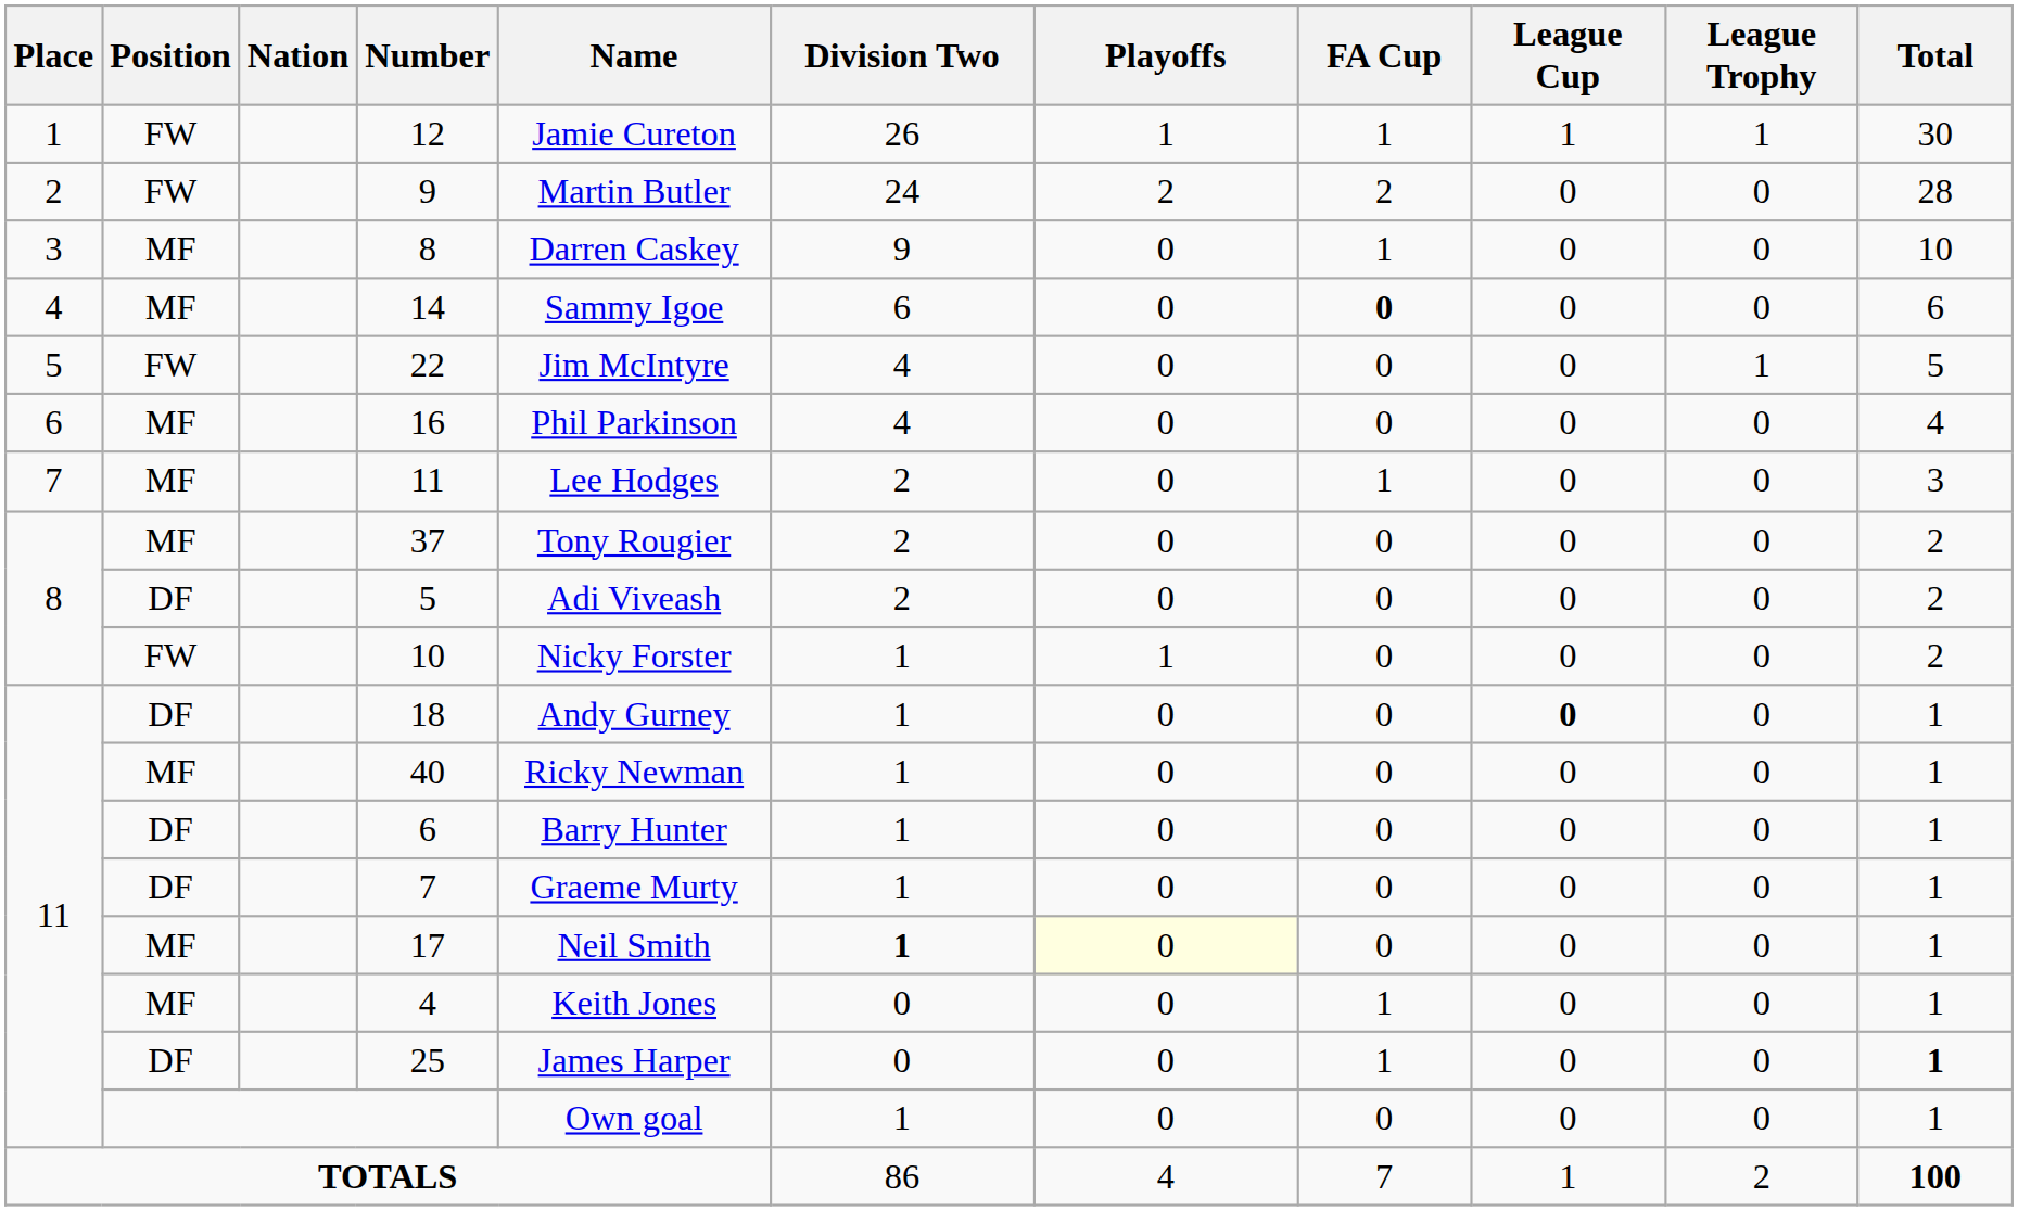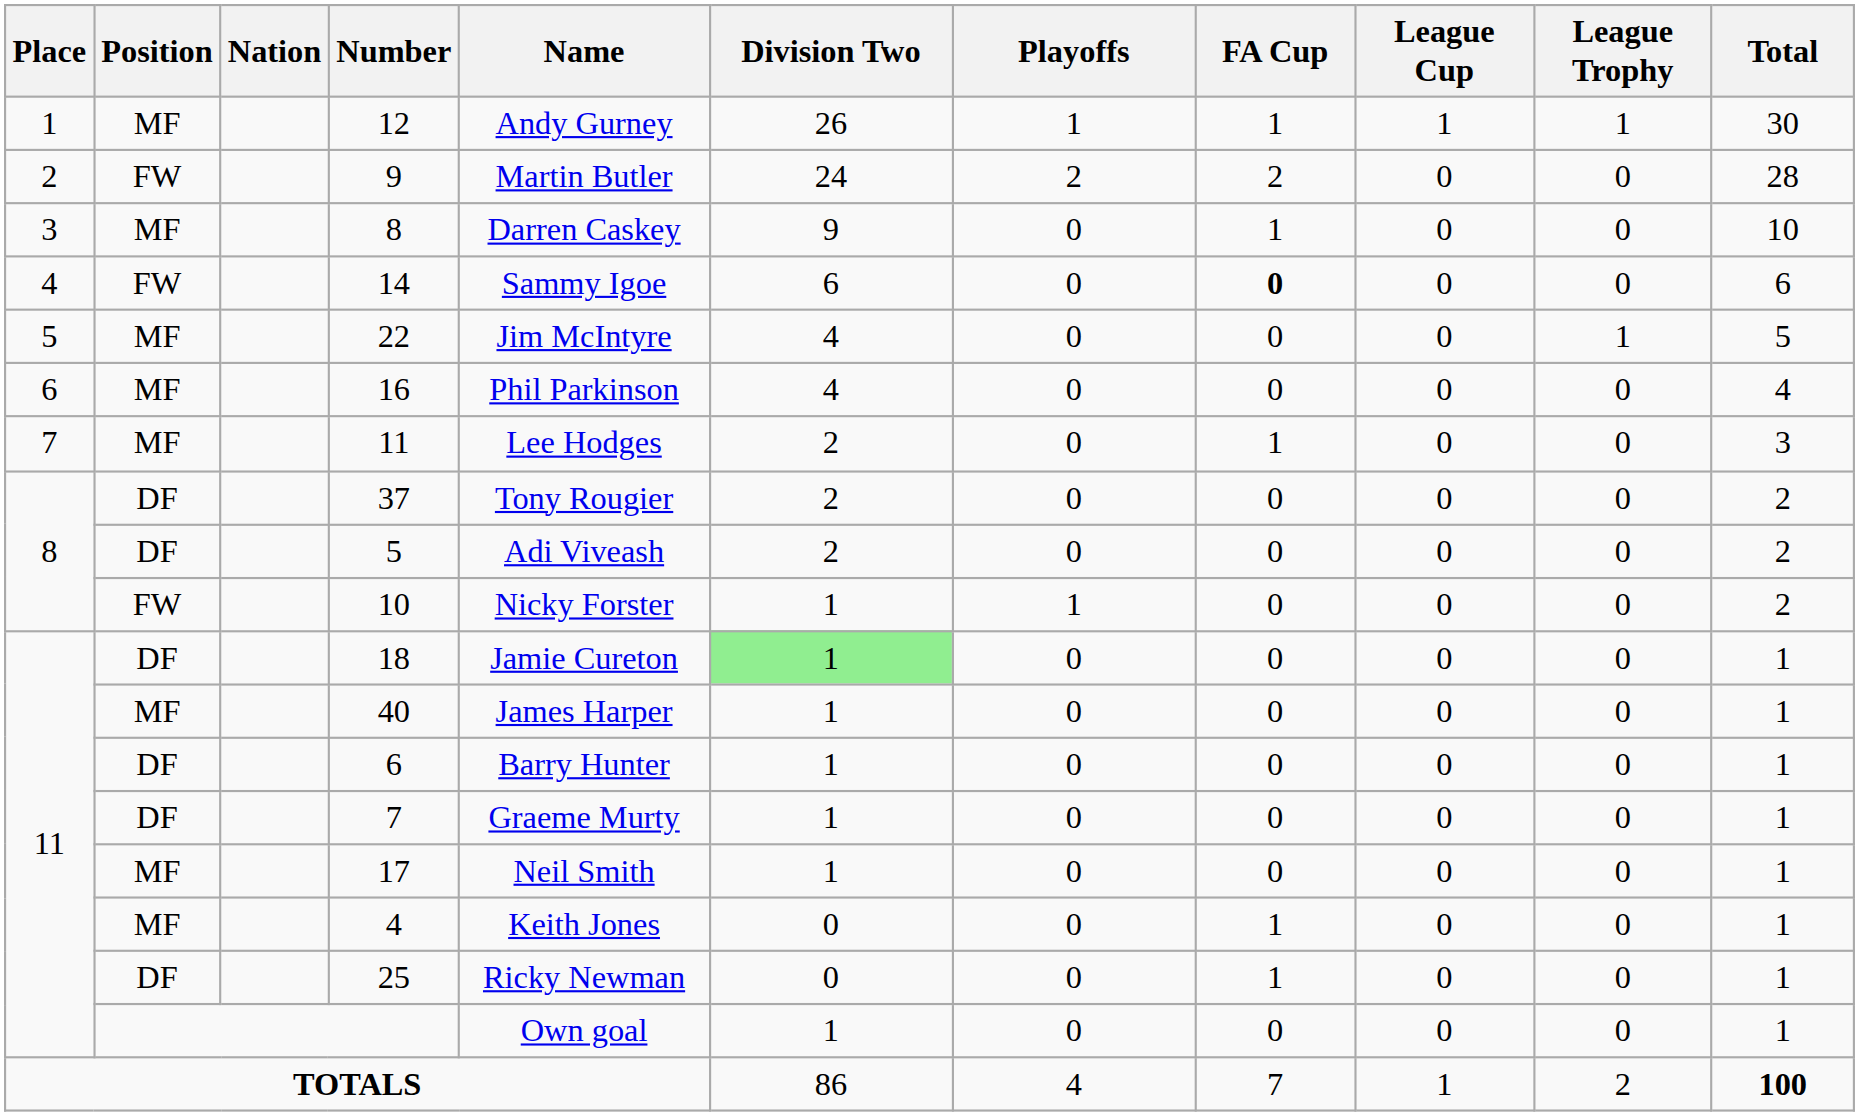 <table class="wikitable" style="font-size: 95%; text-align: center;">
 <tr>
 <th width=20>Place</th>
 <th width=20>Position</th>
 <th width=20>Nation</th>
 <th width=20>Number</th>
 <th width=150>Name</th>
 <th width=150>Division Two</th>
 <th width=150>Playoffs</th>
 <th width=100>FA Cup</th>
 <th width=100>League Cup</th>
 <th width=100>League Trophy</th>
 <th width=80><strong>Total</strong></th>
 </tr>
 <tr>
 <td>1</td>
-<td>FW</td>
+<td>MF</td>
 <td></td>
 <td>12</td>
-<td><a href='#'>Jamie Cureton</a></td>
+<td><a href='#'>Andy Gurney</a></td>
 <td>26</td>
 <td>1</td>
 <td>1</td>
 <td>1</td>
 <td>1</td>
 <td>30</td>
 </tr>
 <tr>
 <td>2</td>
 <td>FW</td>
 <td></td>
 <td>9</td>
 <td><a href='#'>Martin Butler</a></td>
 <td>24</td>
 <td>2</td>
 <td>2</td>
 <td>0</td>
 <td>0</td>
 <td>28</td>
 </tr>
 <tr>
 <td>3</td>
 <td>MF</td>
 <td></td>
 <td>8</td>
 <td><a href='#'>Darren Caskey</a></td>
 <td>9</td>
 <td>0</td>
 <td>1</td>
 <td>0</td>
 <td>0</td>
 <td>10</td>
 </tr>
 <tr>
 <td>4</td>
-<td>MF</td>
+<td>FW</td>
 <td></td>
 <td>14</td>
 <td><a href='#'>Sammy Igoe</a></td>
 <td>6</td>
 <td>0</td>
 <td><strong>0</strong></td>
 <td>0</td>
 <td>0</td>
 <td>6</td>
 </tr>
 <tr>
 <td>5</td>
-<td>FW</td>
+<td>MF</td>
 <td></td>
 <td>22</td>
 <td><a href='#'>Jim McIntyre</a></td>
 <td>4</td>
 <td>0</td>
 <td>0</td>
 <td>0</td>
 <td>1</td>
 <td>5</td>
 </tr>
 <tr>
 <td>6</td>
 <td>MF</td>
 <td></td>
 <td>16</td>
 <td><a href='#'>Phil Parkinson</a></td>
 <td>4</td>
 <td>0</td>
 <td>0</td>
 <td>0</td>
 <td>0</td>
 <td>4</td>
 </tr>
 <tr>
 <td>7</td>
 <td>MF</td>
 <td></td>
 <td>11</td>
 <td><a href='#'>Lee Hodges</a></td>
 <td>2</td>
 <td>0</td>
 <td>1</td>
 <td>0</td>
 <td>0</td>
 <td>3</td>
 </tr>
 <tr>
 <td rowspan="3">8</td>
-<td>MF</td>
+<td>DF</td>
 <td></td>
 <td>37</td>
 <td><a href='#'>Tony Rougier</a></td>
 <td>2</td>
 <td>0</td>
 <td>0</td>
 <td>0</td>
 <td>0</td>
 <td>2</td>
 </tr>
 <tr>
 <td>DF</td>
 <td></td>
 <td>5</td>
 <td><a href='#'>Adi Viveash</a></td>
 <td>2</td>
 <td>0</td>
 <td>0</td>
 <td>0</td>
 <td>0</td>
 <td>2</td>
 </tr>
 <tr>
 <td>FW</td>
 <td></td>
 <td>10</td>
 <td><a href='#'>Nicky Forster</a></td>
 <td>1</td>
 <td>1</td>
 <td>0</td>
 <td>0</td>
 <td>0</td>
 <td>2</td>
 </tr>
 <tr>
 <td rowspan="8">11</td>
 <td>DF</td>
 <td></td>
 <td>18</td>
-<td><a href='#'>Andy Gurney</a></td>
-<td>1</td>
+<td><a href='#'>Jamie Cureton</a></td>
+<td style="background: lightgreen;">1</td>
 <td>0</td>
 <td>0</td>
-<td><strong>0</strong></td>
+<td>0</td>
 <td>0</td>
 <td>1</td>
 </tr>
 <tr>
 <td>MF</td>
 <td></td>
 <td>40</td>
-<td><a href='#'>Ricky Newman</a></td>
+<td><a href='#'>James Harper</a></td>
 <td>1</td>
 <td>0</td>
 <td>0</td>
 <td>0</td>
 <td>0</td>
 <td>1</td>
 </tr>
 <tr>
 <td>DF</td>
 <td></td>
 <td>6</td>
 <td><a href='#'>Barry Hunter</a></td>
 <td>1</td>
 <td>0</td>
 <td>0</td>
 <td>0</td>
 <td>0</td>
 <td>1</td>
 </tr>
 <tr>
 <td>DF</td>
 <td></td>
 <td>7</td>
 <td><a href='#'>Graeme Murty</a></td>
 <td>1</td>
 <td>0</td>
 <td>0</td>
 <td>0</td>
 <td>0</td>
 <td>1</td>
 </tr>
 <tr>
 <td>MF</td>
 <td></td>
 <td>17</td>
 <td><a href='#'>Neil Smith</a></td>
-<td><strong>1</strong></td>
-<td style="background: lightyellow;">0</td>
+<td>1</td>
+<td>0</td>
 <td>0</td>
 <td>0</td>
 <td>0</td>
 <td>1</td>
 </tr>
 <tr>
 <td>MF</td>
 <td></td>
 <td>4</td>
 <td><a href='#'>Keith Jones</a></td>
 <td>0</td>
 <td>0</td>
 <td>1</td>
 <td>0</td>
 <td>0</td>
 <td>1</td>
 </tr>
 <tr>
 <td>DF</td>
 <td></td>
 <td>25</td>
-<td><a href='#'>James Harper</a></td>
+<td><a href='#'>Ricky Newman</a></td>
 <td>0</td>
 <td>0</td>
 <td>1</td>
 <td>0</td>
 <td>0</td>
-<td><strong>1</strong></td>
+<td>1</td>
 </tr>
 <tr>
 <td colspan="3"></td>
 <td><a href='#'>Own goal</a></td>
 <td>1</td>
 <td>0</td>
 <td>0</td>
 <td>0</td>
 <td>0</td>
 <td>1</td>
 </tr>
 <tr>
 <td colspan="5"><strong>TOTALS</strong></td>
 <td>86</td>
 <td>4</td>
 <td>7</td>
 <td>1</td>
 <td>2</td>
 <td><strong>100</strong></td>
 </tr>
 </table>
